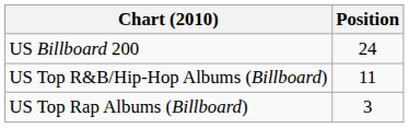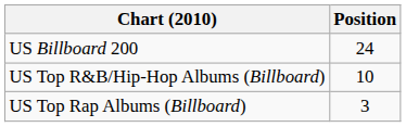 <table class="wikitable">
 <tr>
 <th>Chart (2010)</th>
 <th>Position</th>
 </tr>
 <tr>
 <td>US <em>Billboard</em> 200</td>
 <td style="text-align:center;">24</td>
 </tr>
 <tr>
 <td>US Top R&B/Hip-Hop Albums (<em>Billboard</em>)</td>
-<td style="text-align:center;">11</td>
+<td style="text-align:center;">10</td>
 </tr>
 <tr>
 <td>US Top Rap Albums (<em>Billboard</em>)</td>
 <td style="text-align:center;">3</td>
 </tr>
 </table>
